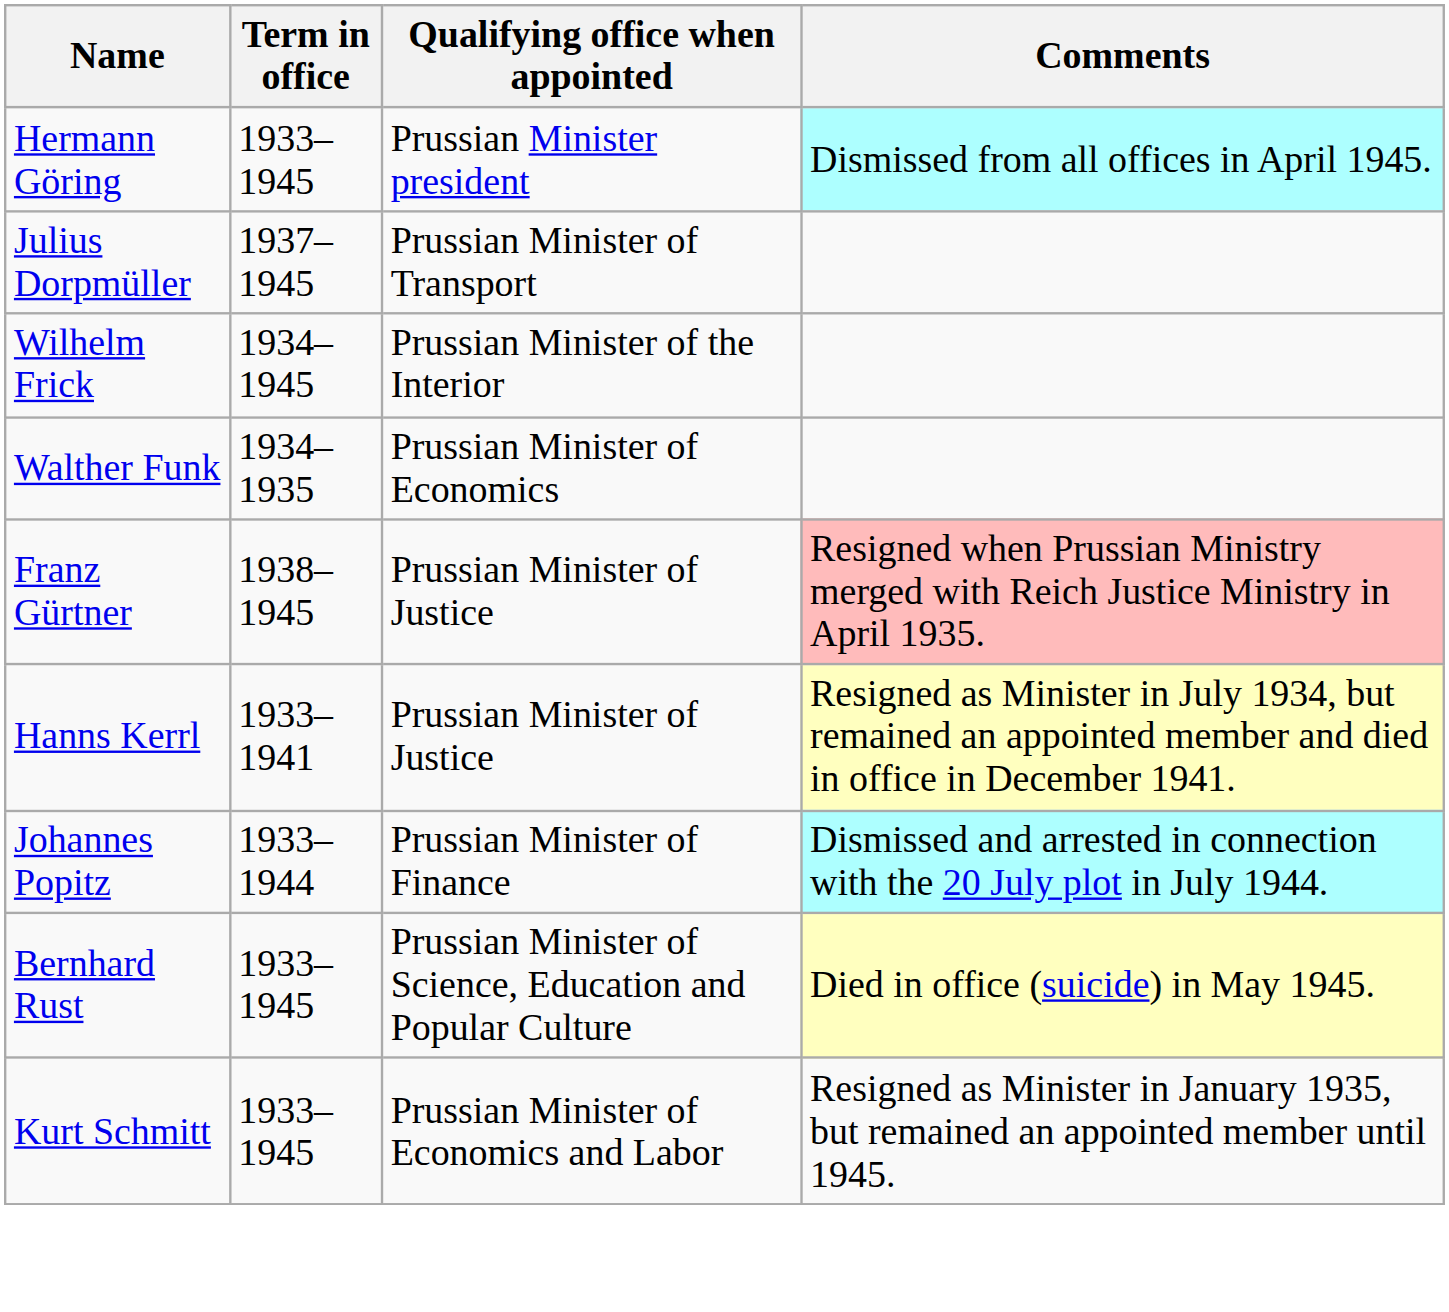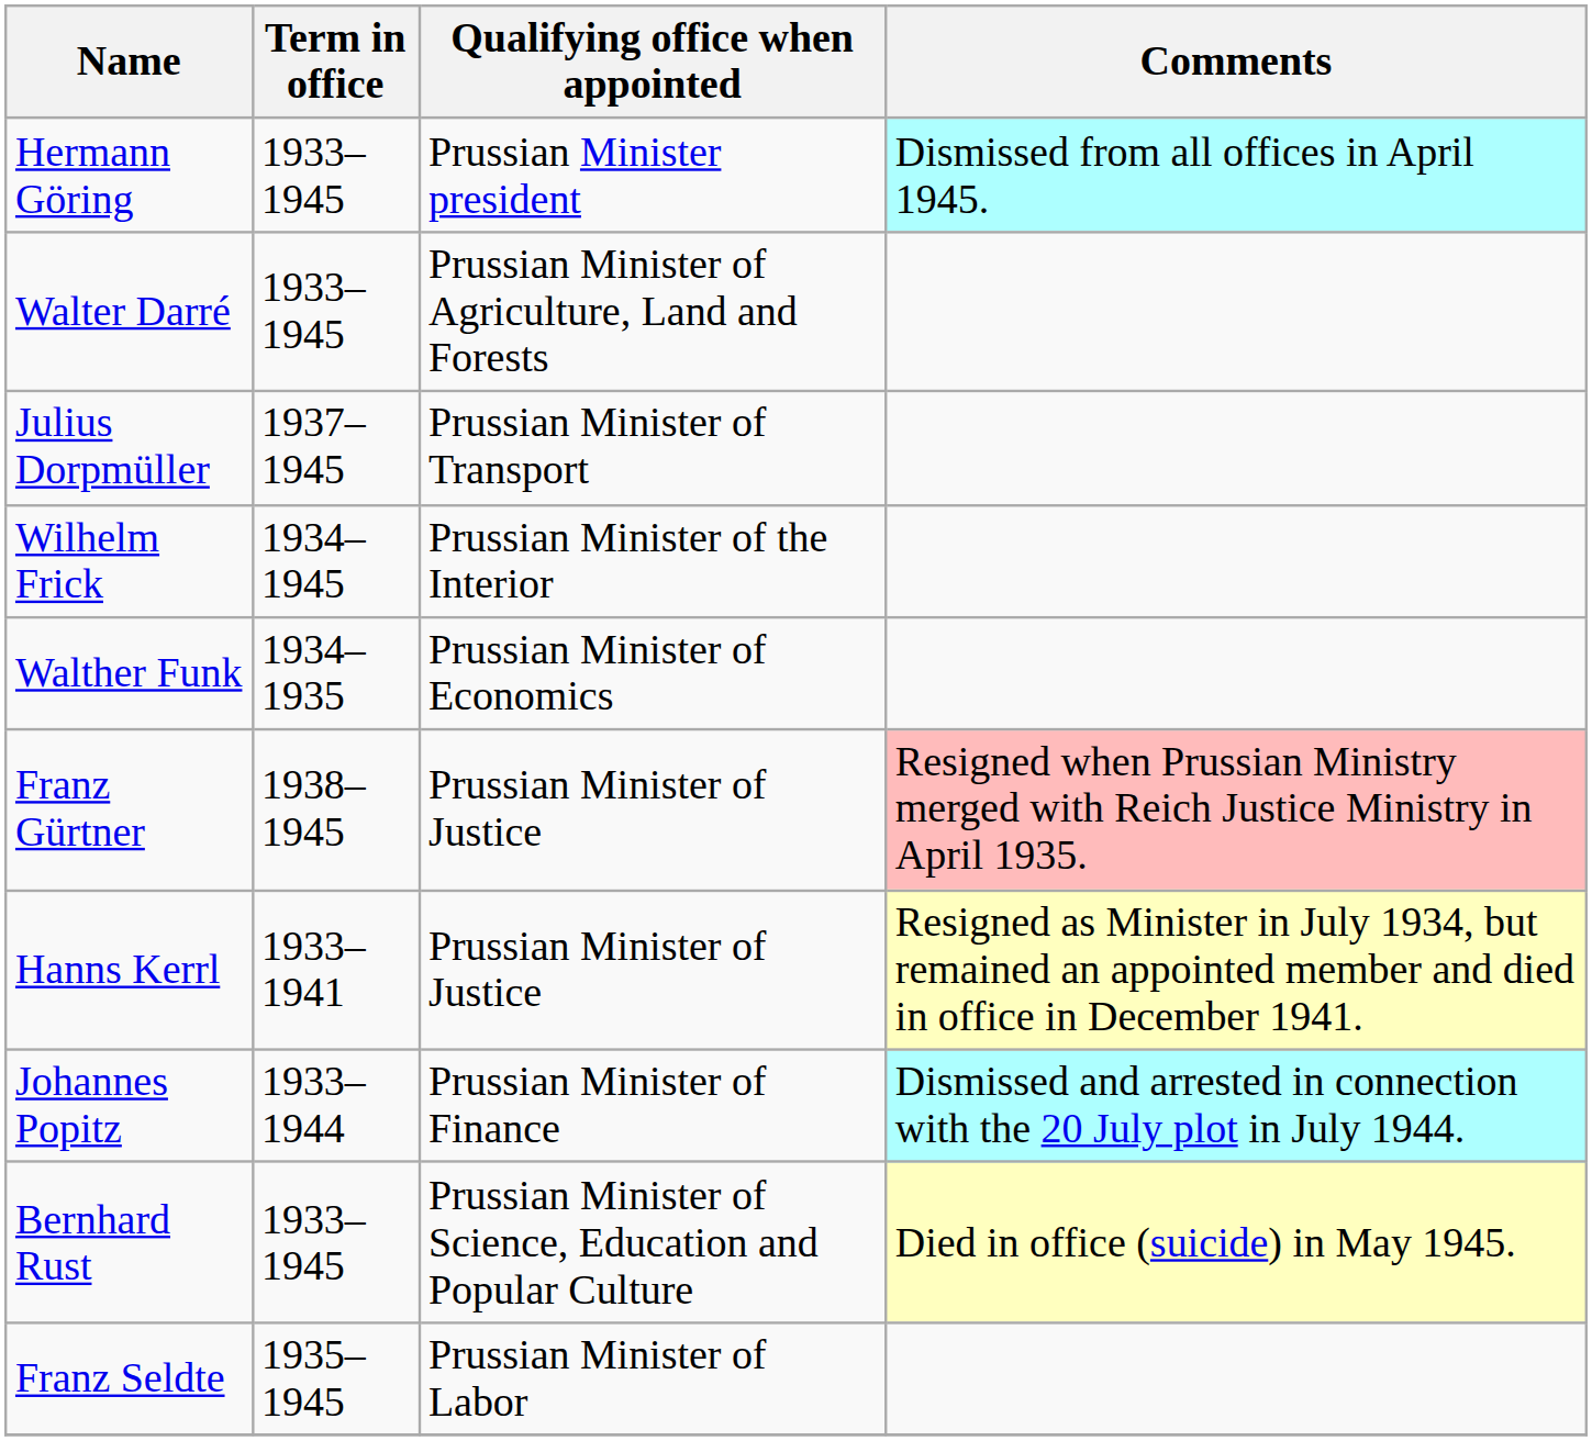 <table class="wikitable sortable toptextcells">
 <tr align="center" bgcolor="#dfdfdf">
 <th class="unsortable">Name</th>
 <th>Term in office</th>
 <th>Qualifying office when appointed</th>
 <th>Comments</th>
 </tr>
 <tr>
 <td><a href='#'>Hermann Göring</a></td>
 <td>1933–1945</td>
 <td>Prussian <a href='#'>Minister president</a></td>
 <td style="background:#adffff">Dismissed from all offices in April 1945.</td>
+</tr>
+<tr>
+<td><a href='#'>Walter Darré</a></td>
+<td>1933–1945</td>
+<td>Prussian Minister of Agriculture, Land and Forests</td>
+<td></td>
 </tr>
 <tr>
 <td><a href='#'>Julius Dorpmüller</a></td>
 <td>1937–1945</td>
 <td>Prussian Minister of Transport</td>
 <td></td>
 </tr>
 <tr>
 <td><a href='#'>Wilhelm Frick</a></td>
 <td>1934–1945</td>
 <td>Prussian Minister of the Interior</td>
 <td></td>
 </tr>
 <tr>
 <td><a href='#'>Walther Funk</a></td>
 <td>1934–1935</td>
 <td>Prussian Minister of Economics</td>
 <td></td>
 </tr>
 <tr>
 <td><a href='#'>Franz Gürtner</a></td>
 <td>1938–1945</td>
 <td>Prussian Minister of Justice</td>
 <td style="background:#ffbbbb">Resigned when Prussian Ministry merged with Reich Justice Ministry in April 1935.</td>
 </tr>
 <tr>
 <td><a href='#'>Hanns Kerrl</a></td>
 <td>1933–1941</td>
 <td>Prussian Minister of Justice</td>
 <td style="background:#ffffbf">Resigned as Minister in July 1934, but remained an appointed member and died in office in December 1941.</td>
 </tr>
 <tr>
 <td><a href='#'>Johannes Popitz</a></td>
 <td>1933–1944</td>
 <td>Prussian Minister of Finance</td>
 <td style="background:#adffff">Dismissed and arrested in connection with the <a href='#'>20 July plot</a> in July 1944.</td>
 </tr>
 <tr>
 <td><a href='#'>Bernhard Rust</a></td>
 <td>1933–1945</td>
 <td>Prussian Minister of Science, Education and Popular Culture</td>
 <td style="background:#ffffbf">Died in office (<a href='#'>suicide</a>) in May 1945.</td>
 </tr>
 <tr>
-<td><a href='#'>Kurt Schmitt</a></td>
-<td>1933–1945</td>
-<td>Prussian Minister of Economics and Labor</td>
-<td>Resigned as Minister in January 1935, but remained an appointed member until 1945.</td>
+<td><a href='#'>Franz Seldte</a></td>
+<td>1935–1945</td>
+<td>Prussian Minister of Labor</td>
+<td></td>
 </tr>
 <tr>
 </tr>
 </table>
